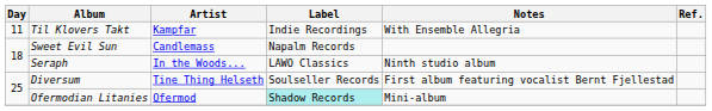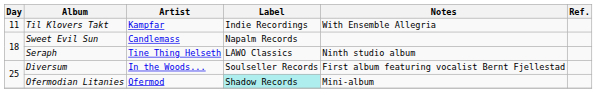 <table class="wikitable">
 <tr>
 <th>Day</th>
 <th>Album</th>
 <th>Artist</th>
 <th>Label</th>
 <th>Notes</th>
 <th>Ref.</th>
 </tr>
 <tr>
 <td rowspan="1" style="text-align:center;">11</td>
 <td><em>Til Klovers Takt</em></td>
 <td><a href='#'>Kampfar</a></td>
 <td>Indie Recordings</td>
 <td>With Ensemble Allegria</td>
 <td></td>
 </tr>
 <tr>
 <td rowspan="2" style="text-align:center;">18</td>
 <td><em>Sweet Evil Sun</em></td>
 <td><a href='#'>Candlemass</a></td>
 <td>Napalm Records</td>
 <td></td>
 <td></td>
 </tr>
 <tr>
 <td><em>Seraph</em></td>
-<td><a href='#'>In the Woods...</a></td>
+<td><a href='#'>Tine Thing Helseth</a></td>
 <td>LAWO Classics</td>
 <td>Ninth studio album</td>
 <td></td>
 </tr>
 <tr>
 <td rowspan="2" style="text-align:center;">25</td>
 <td><em>Diversum</em></td>
-<td><a href='#'>Tine Thing Helseth</a></td>
+<td><a href='#'>In the Woods...</a></td>
 <td>Soulseller Records</td>
 <td>First album featuring vocalist Bernt Fjellestad</td>
 <td></td>
 </tr>
 <tr>
 <td><em>Ofermodian Litanies</em></td>
 <td><a href='#'>Ofermod</a></td>
 <td style="background: paleturquoise;">Shadow Records</td>
 <td>Mini-album</td>
 <td></td>
 </tr>
 <tr>
 </tr>
 </table>
